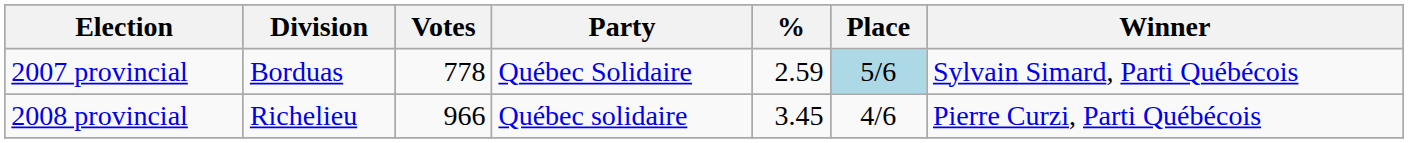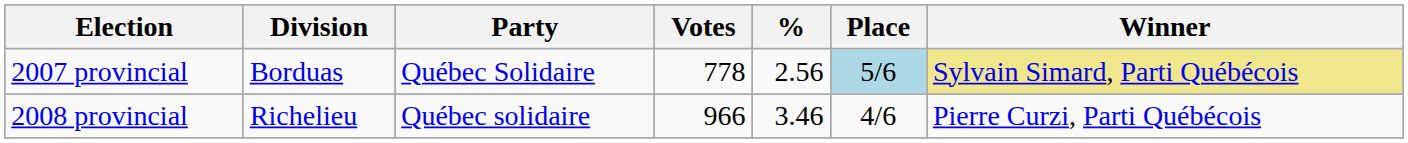 <table class="wikitable" width="800">
 <tr>
 <th align="left">Election</th>
 <th align="left">Division</th>
+<th align="left">Party</th>
 <th align="right">Votes</th>
-<th align="left">Party</th>
 <th align="right">%</th>
 <th align="center">Place</th>
 <th align="center">Winner</th>
 </tr>
 <tr>
 <td align="left"><a href='#'>2007 provincial</a></td>
 <td align="left"><a href='#'>Borduas</a></td>
+<td align="left"><a href='#'>Québec Solidaire</a></td>
 <td align="right">778</td>
-<td align="left"><a href='#'>Québec Solidaire</a></td>
-<td align="right">2.59</td>
+<td align="right">2.56</td>
 <td align="center" style="background: lightblue;">5/6</td>
-<td align="left"><a href='#'>Sylvain Simard</a>, <a href='#'>Parti Québécois</a></td>
+<td align="left" style="background: khaki;"><a href='#'>Sylvain Simard</a>, <a href='#'>Parti Québécois</a></td>
 </tr>
 <tr>
 <td align="left"><a href='#'>2008 provincial</a></td>
 <td align="left"><a href='#'>Richelieu</a></td>
+<td align="left"><a href='#'>Québec solidaire</a></td>
 <td align="right">966</td>
-<td align="left"><a href='#'>Québec solidaire</a></td>
-<td align="right">3.45</td>
+<td align="right">3.46</td>
 <td align="center">4/6</td>
 <td align="left"><a href='#'>Pierre Curzi</a>, <a href='#'>Parti Québécois</a></td>
 </tr>
 </table>
